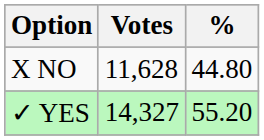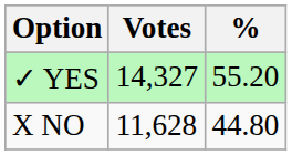 <table class="wikitable">
 <tr>
 <th>Option</th>
 <th>Votes</th>
 <th>%</th>
 </tr>
 <tr>
+<td style=background:#bbf8be>✓ YES</td>
+<td style=background:#bbf8be>14,327</td>
+<td style=background:#bbf8be>55.20</td>
+</tr>
+<tr>
 <td>X NO</td>
 <td>11,628</td>
 <td>44.80</td>
 </tr>
-<tr>
-<td style=background:#bbf8be>✓ YES</td>
-<td style=background:#bbf8be>14,327</td>
-<td style=background:#bbf8be>55.20</td>
-</tr>
 </table>
